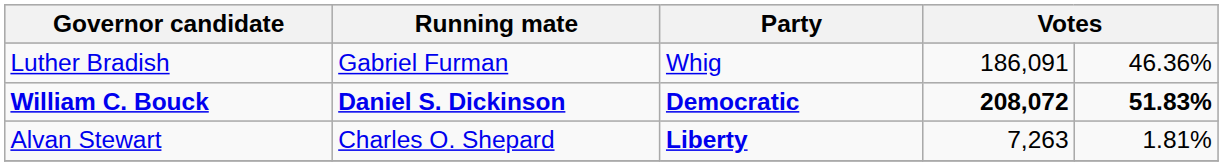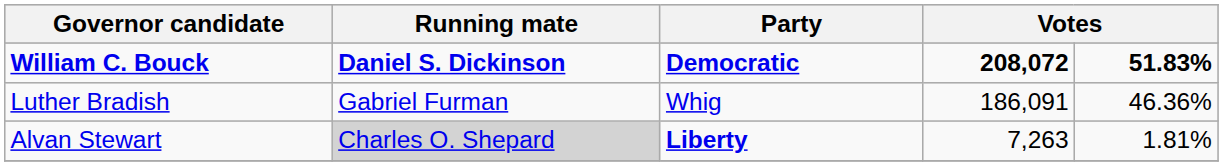 <table class=wikitable>
 <tr bgcolor=lightgrey>
 <th width="20%">Governor candidate</th>
 <th width="20%">Running mate</th>
 <th width="16%">Party</th>
 <th width="18%" colspan="2">Votes</th>
+</tr>
+<tr>
+<td><strong><a href='#'>William C. Bouck</a></strong></td>
+<td><strong><a href='#'>Daniel S. Dickinson</a></strong></td>
+<td><strong><a href='#'>Democratic</a></strong></td>
+<td align="right"><strong>208,072</strong></td>
+<td align="right"><strong>51.83%</strong></td>
 </tr>
 <tr>
 <td><a href='#'>Luther Bradish</a></td>
 <td><a href='#'>Gabriel Furman</a></td>
 <td><a href='#'>Whig</a></td>
 <td align="right">186,091</td>
 <td align="right">46.36%</td>
 </tr>
 <tr>
-<td><strong><a href='#'>William C. Bouck</a></strong></td>
-<td><strong><a href='#'>Daniel S. Dickinson</a></strong></td>
-<td><strong><a href='#'>Democratic</a></strong></td>
-<td align="right"><strong>208,072</strong></td>
-<td align="right"><strong>51.83%</strong></td>
-</tr>
-<tr>
 <td><a href='#'>Alvan Stewart</a></td>
-<td><a href='#'>Charles O. Shepard</a></td>
+<td style="background: lightgrey;"><a href='#'>Charles O. Shepard</a></td>
 <td><strong><a href='#'>Liberty</a></strong></td>
 <td align="right">7,263</td>
 <td align="right">1.81%</td>
 </tr>
 <tr>
 </tr>
 </table>
